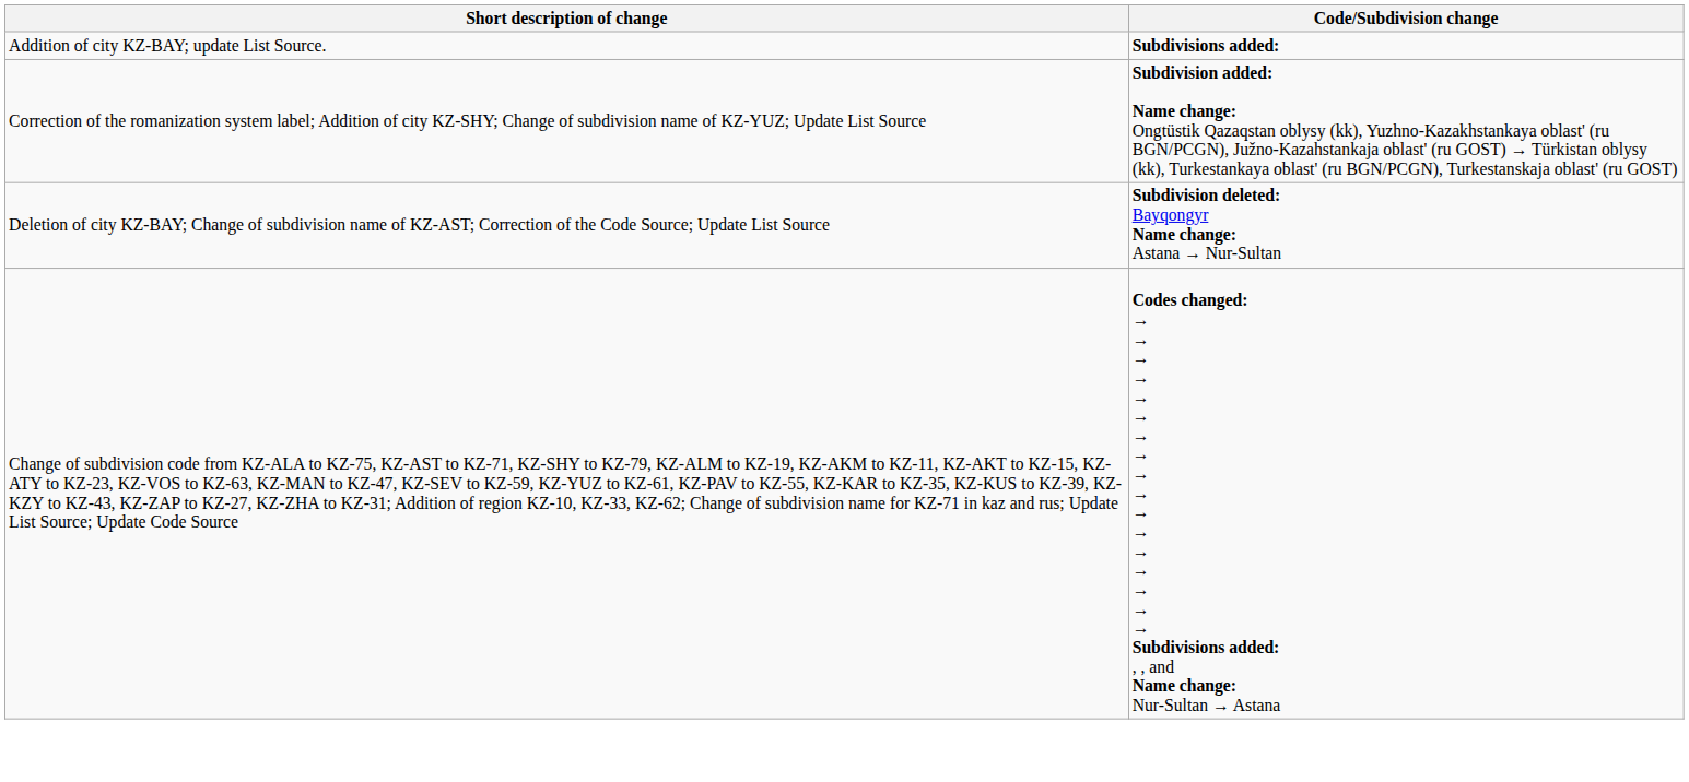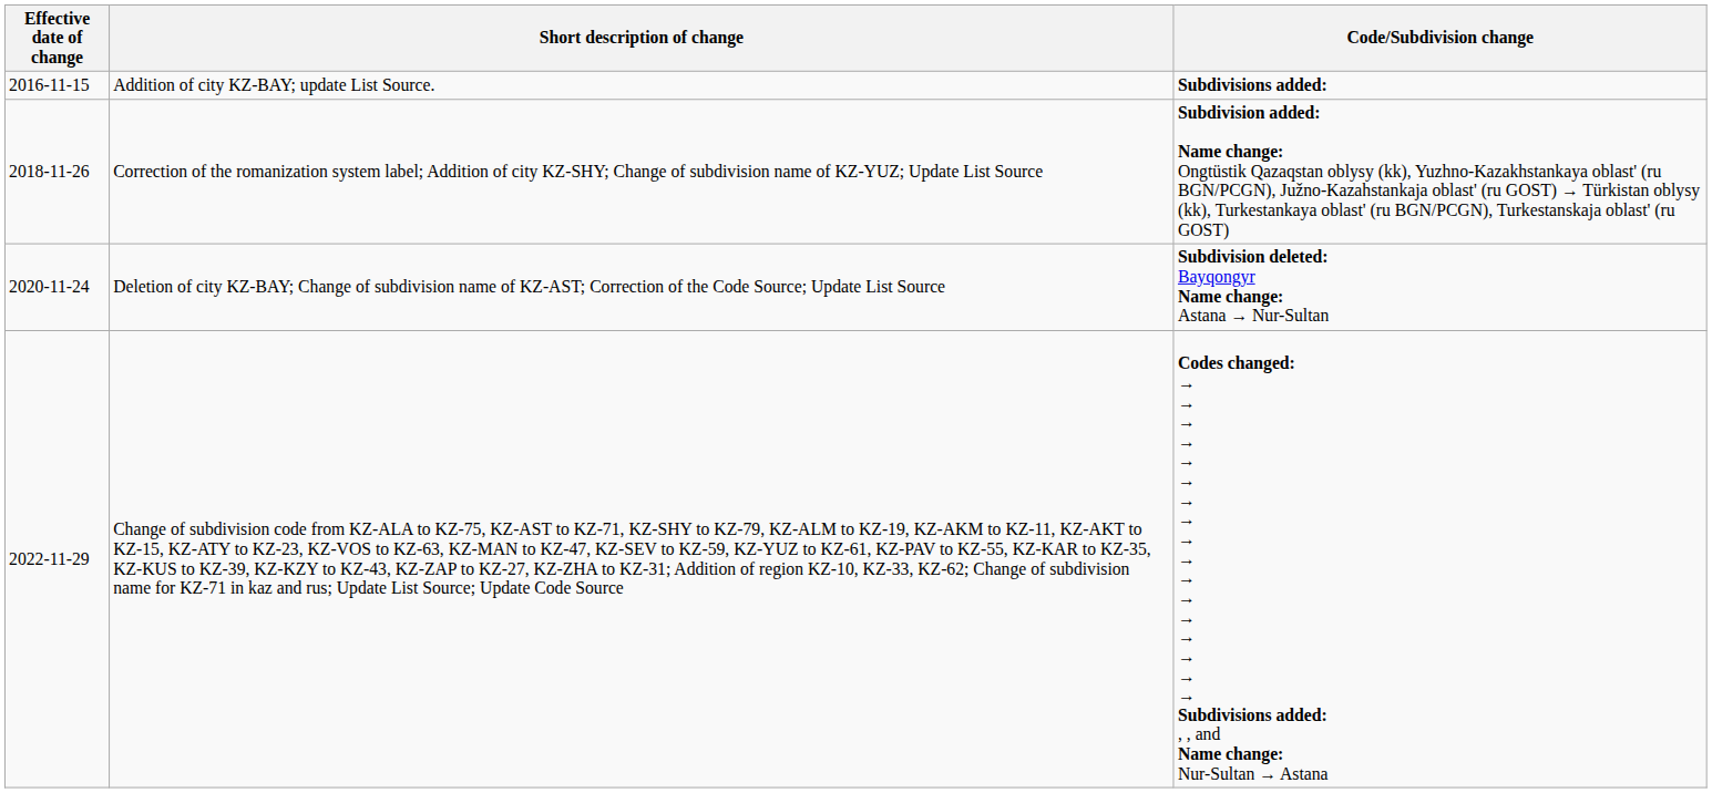 <table class="wikitable">
 <tr>
+<th>Effective date of change</th>
 <th>Short description of change</th>
 <th>Code/Subdivision change</th>
 </tr>
 <tr>
+<td>2016-11-15</td>
 <td>Addition of city KZ-BAY; update List Source.</td>
 <td><strong>Subdivisions added:</strong><br> </td>
 </tr>
 <tr>
+<td>2018-11-26</td>
 <td>Correction of the romanization system label; Addition of city KZ-SHY; Change of subdivision name of KZ-YUZ; Update List Source</td>
 <td><strong>Subdivision added:</strong><br> <br><strong>Name change:</strong><br> Ongtüstik Qazaqstan oblysy (kk), Yuzhno-Kazakhstankaya oblast' (ru BGN/PCGN), Južno-Kazahstankaja oblast' (ru GOST) → Türkistan oblysy (kk), Turkestankaya oblast' (ru BGN/PCGN), Turkestanskaja oblast' (ru GOST)</td>
 </tr>
 <tr>
+<td>2020-11-24</td>
 <td>Deletion of city KZ-BAY; Change of subdivision name of KZ‐AST; Correction of the Code Source; Update List Source</td>
 <td><strong>Subdivision deleted:</strong><br>  <a href='#'>Bayqongyr</a><br><strong>Name change:</strong><br> Astana → Nur-Sultan</td>
 </tr>
 <tr>
+<td>2022-11-29</td>
 <td>Change of subdivision code from KZ-ALA to KZ-75, KZ-AST to KZ-71, KZ-SHY to KZ-79, KZ-ALM to KZ-19, KZ-AKM to KZ-11, KZ-AKT to KZ-15, KZ-ATY to KZ-23, KZ-VOS to KZ-63, KZ-MAN to KZ-47, KZ-SEV to KZ-59, KZ-YUZ to KZ-61, KZ-PAV to KZ-55, KZ-KAR to KZ-35, KZ-KUS to KZ-39, KZ-KZY to KZ-43, KZ-ZAP to KZ-27, KZ-ZHA to KZ-31; Addition of region KZ-10, KZ-33, KZ-62; Change of subdivision name for KZ-71 in kaz and rus; Update List Source; Update Code Source</td>
 <td><br><strong>Codes changed:</strong><br>  → <br>  → <br>  → <br>  → <br>  → <br>  → <br>  → <br>  → <br>  → <br>  → <br>  → <br>  → <br>  → <br>  → <br>  → <br>  → <br>  → <br><strong>Subdivisions added:</strong><br> , , and <br><strong>Name change:</strong><br>  Nur-Sultan → Astana</td>
 </tr>
 </table>
